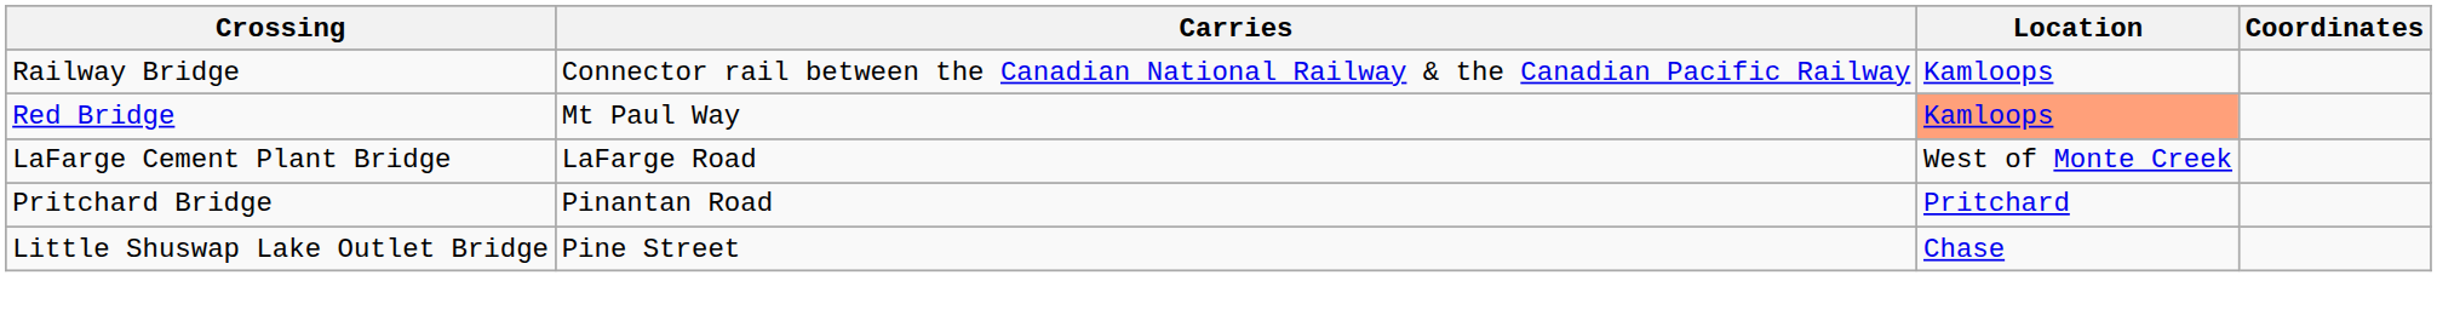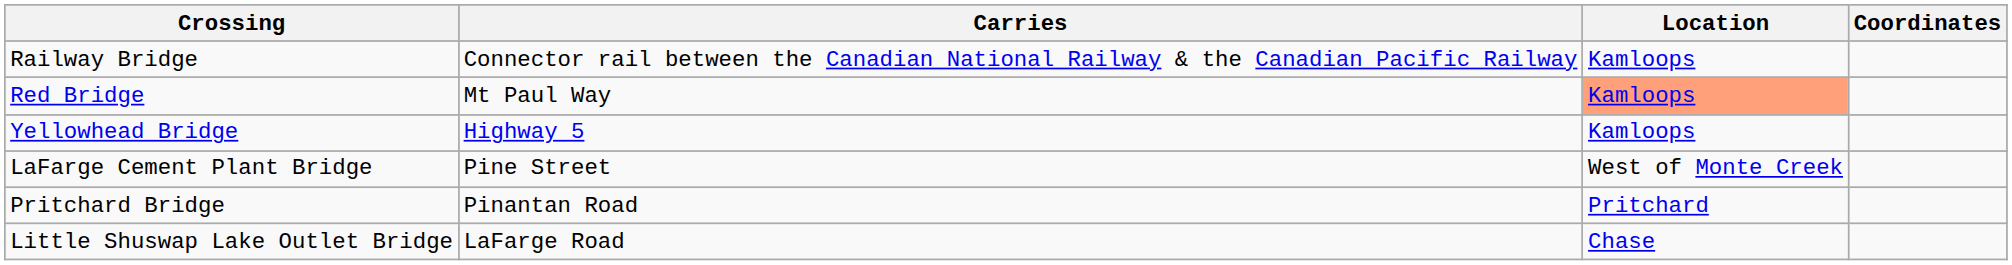 <table class=wikitable>
 <tr>
 <th>Crossing</th>
 <th>Carries</th>
 <th>Location</th>
 <th>Coordinates</th>
 </tr>
 <tr>
 <td>Railway Bridge</td>
 <td>Connector rail between the <a href='#'>Canadian National Railway</a> & the <a href='#'>Canadian Pacific Railway</a></td>
 <td><a href='#'>Kamloops</a></td>
 <td></td>
 </tr>
 <tr>
 <td><a href='#'>Red Bridge</a></td>
 <td>Mt Paul Way</td>
 <td style="background: lightsalmon;"><a href='#'>Kamloops</a></td>
 <td></td>
 </tr>
 <tr>
+<td><a href='#'>Yellowhead Bridge</a></td>
+<td><a href='#'>Highway 5</a></td>
+<td><a href='#'>Kamloops</a></td>
+<td></td>
+</tr>
+<tr>
 <td>LaFarge Cement Plant Bridge</td>
-<td>LaFarge Road</td>
+<td>Pine Street</td>
 <td>West of <a href='#'>Monte Creek</a></td>
 <td></td>
 </tr>
 <tr>
 <td>Pritchard Bridge</td>
 <td>Pinantan Road</td>
 <td><a href='#'>Pritchard</a></td>
 <td></td>
 </tr>
 <tr>
 <td>Little Shuswap Lake Outlet Bridge</td>
-<td>Pine Street</td>
+<td>LaFarge Road</td>
 <td><a href='#'>Chase</a></td>
 <td></td>
 </tr>
 </table>
